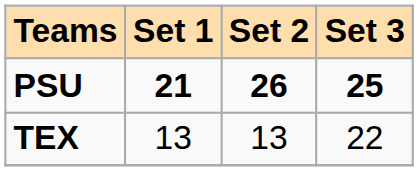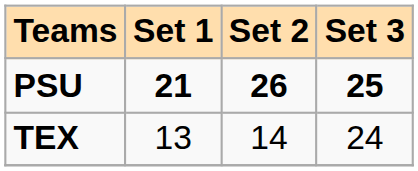 <table class="wikitable" align=right>
 <tr bgcolor=#ffdead align=center>
 <td colspan=1><strong>Teams</strong></td>
 <td colspan=1><strong>Set 1</strong></td>
 <td colspan=1><strong>Set 2</strong></td>
 <td colspan=1><strong>Set 3</strong></td>
 </tr>
 <tr>
 <td><strong>PSU</strong></td>
 <td align=center><strong>21</strong></td>
 <td align=center><strong>26</strong></td>
 <td align=center><strong>25</strong></td>
 </tr>
 <tr>
 <td><strong>TEX</strong></td>
 <td align=center>13</td>
-<td align=center>13</td>
-<td align=center>22</td>
+<td align=center>14</td>
+<td align=center>24</td>
 </tr>
 <tr>
 </tr>
 </table>
